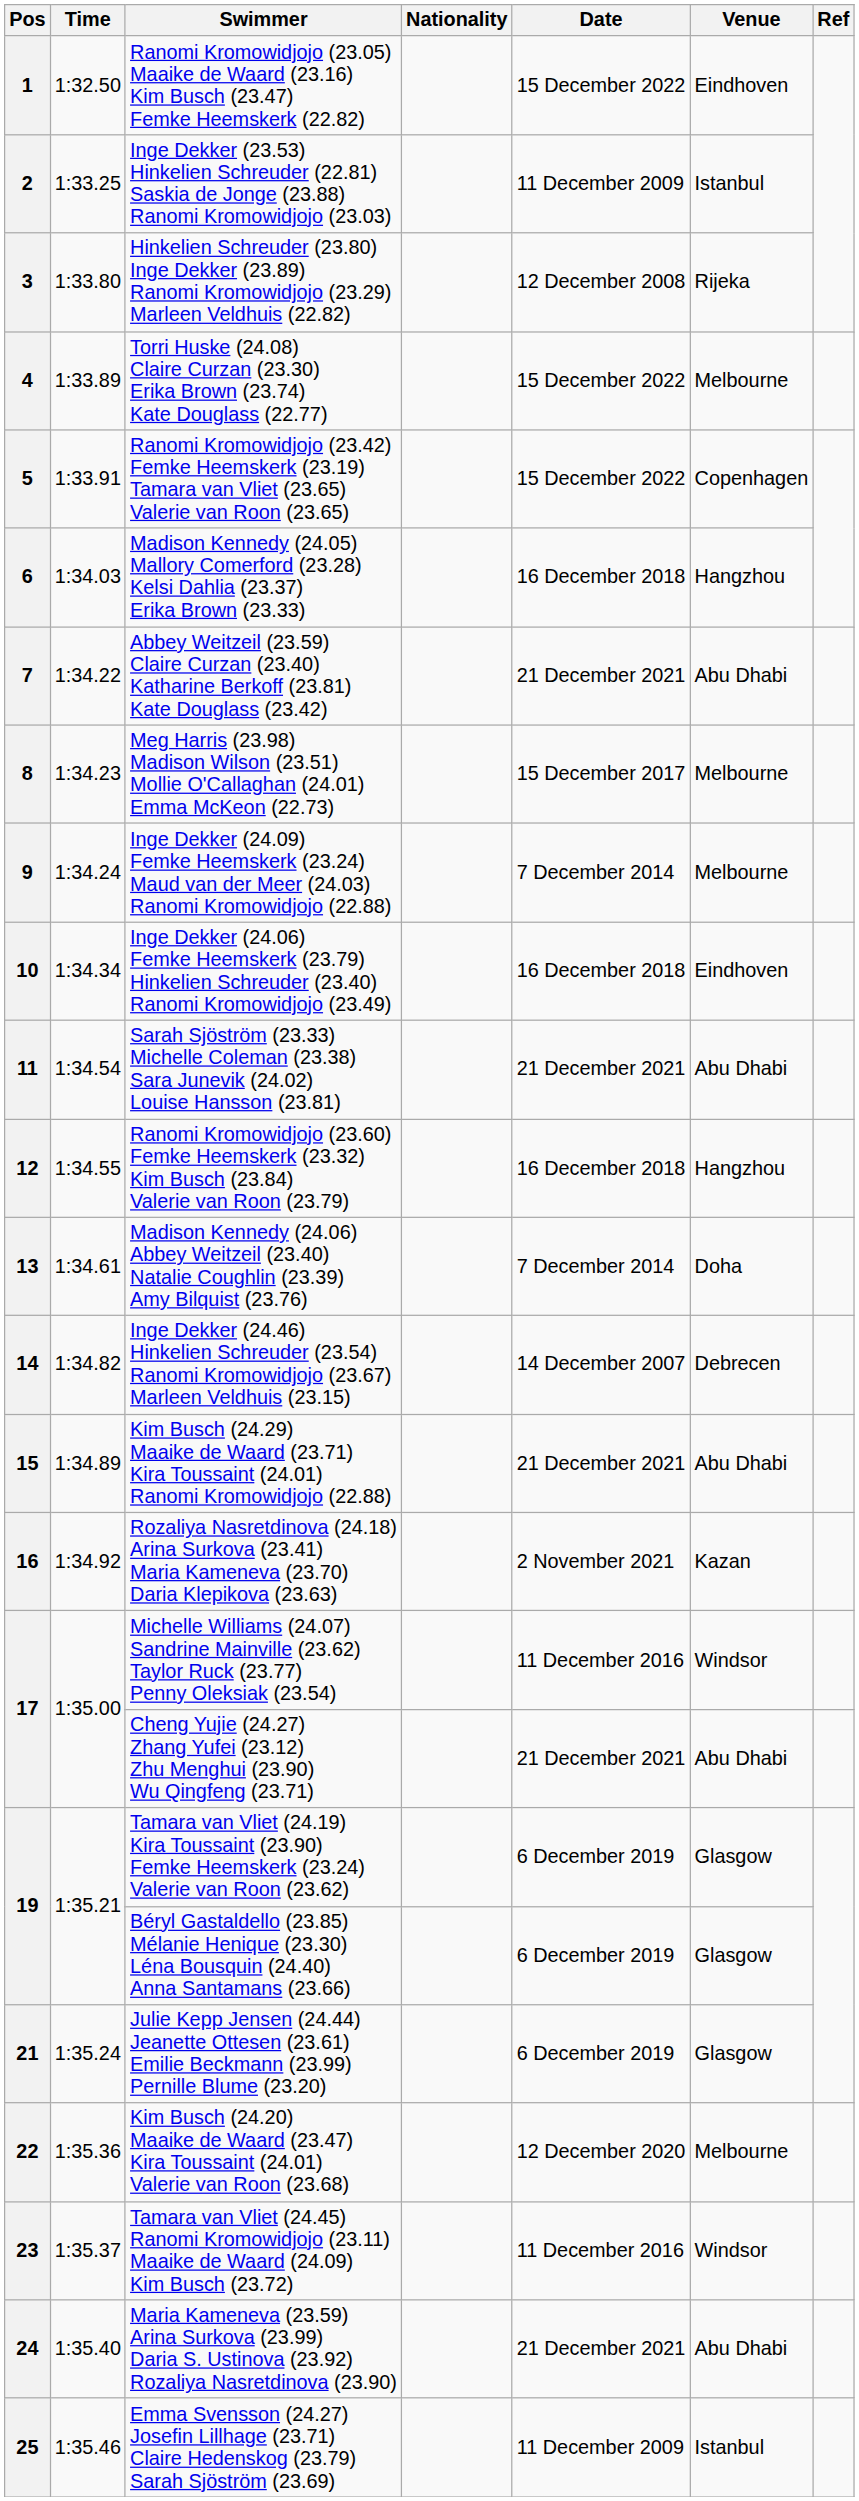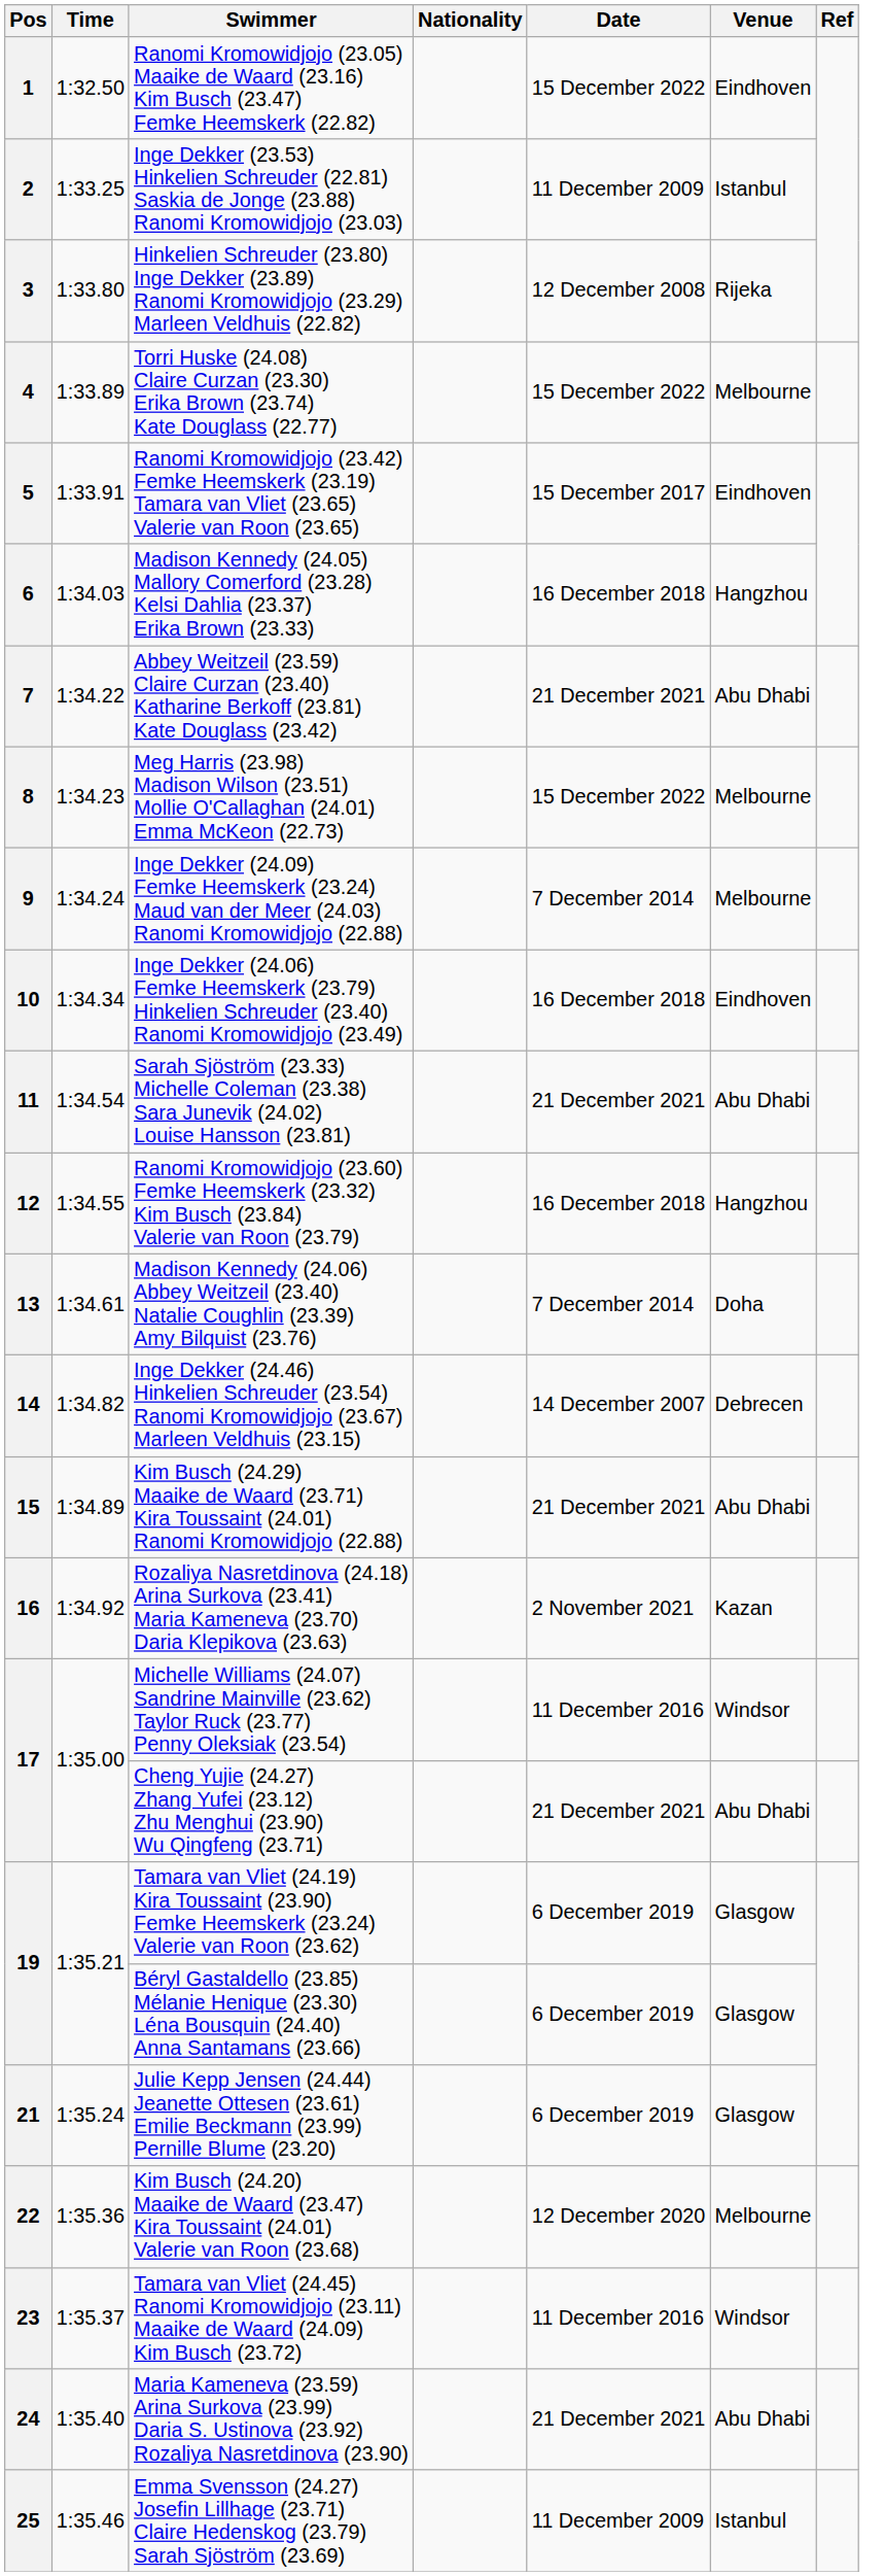 <table class="wikitable">
 <tr>
 <th>Pos</th>
 <th>Time</th>
 <th>Swimmer</th>
 <th>Nationality</th>
 <th>Date</th>
 <th>Venue</th>
 <th>Ref</th>
 </tr>
 <tr>
 <th>1</th>
 <td>1:32.50</td>
 <td><a href='#'>Ranomi Kromowidjojo</a> (23.05)<br><a href='#'>Maaike de Waard</a> (23.16)<br><a href='#'>Kim Busch</a> (23.47)<br><a href='#'>Femke Heemskerk</a> (22.82)</td>
 <td></td>
 <td>15 December 2022</td>
 <td>Eindhoven</td>
 </tr>
 <tr>
 <th>2</th>
 <td>1:33.25</td>
 <td><a href='#'>Inge Dekker</a> (23.53)<br><a href='#'>Hinkelien Schreuder</a> (22.81)<br><a href='#'>Saskia de Jonge</a> (23.88)<br><a href='#'>Ranomi Kromowidjojo</a> (23.03)</td>
 <td></td>
 <td>11 December 2009</td>
 <td>Istanbul</td>
 </tr>
 <tr>
 <th>3</th>
 <td>1:33.80</td>
 <td><a href='#'>Hinkelien Schreuder</a> (23.80)<br><a href='#'>Inge Dekker</a> (23.89)<br><a href='#'>Ranomi Kromowidjojo</a> (23.29)<br><a href='#'>Marleen Veldhuis</a> (22.82)</td>
 <td></td>
 <td>12 December 2008</td>
 <td>Rijeka</td>
 </tr>
 <tr>
 <th>4</th>
 <td>1:33.89</td>
 <td><a href='#'>Torri Huske</a> (24.08)<br><a href='#'>Claire Curzan</a> (23.30)<br><a href='#'>Erika Brown</a> (23.74)<br><a href='#'>Kate Douglass</a> (22.77)</td>
 <td></td>
 <td>15 December 2022</td>
 <td>Melbourne</td>
 <td></td>
 </tr>
 <tr>
 <th>5</th>
 <td>1:33.91</td>
 <td><a href='#'>Ranomi Kromowidjojo</a> (23.42)<br><a href='#'>Femke Heemskerk</a> (23.19)<br><a href='#'>Tamara van Vliet</a> (23.65)<br><a href='#'>Valerie van Roon</a> (23.65)</td>
 <td></td>
-<td>15 December 2022</td>
-<td>Copenhagen</td>
+<td>15 December 2017</td>
+<td>Eindhoven</td>
 </tr>
 <tr>
 <th>6</th>
 <td>1:34.03</td>
 <td><a href='#'>Madison Kennedy</a> (24.05) <br><a href='#'>Mallory Comerford</a> (23.28)<br><a href='#'>Kelsi Dahlia</a> (23.37)<br><a href='#'>Erika Brown</a> (23.33)</td>
 <td></td>
 <td>16 December 2018</td>
 <td>Hangzhou</td>
 </tr>
 <tr>
 <th>7</th>
 <td>1:34.22</td>
 <td><a href='#'>Abbey Weitzeil</a> (23.59)<br><a href='#'>Claire Curzan</a> (23.40)<br><a href='#'>Katharine Berkoff</a> (23.81)<br><a href='#'>Kate Douglass</a> (23.42)</td>
 <td></td>
 <td>21 December 2021</td>
 <td>Abu Dhabi</td>
 <td></td>
 </tr>
 <tr>
 <th>8</th>
 <td>1:34.23</td>
 <td><a href='#'>Meg Harris</a> (23.98)<br><a href='#'>Madison Wilson</a> (23.51)<br><a href='#'>Mollie O'Callaghan</a> (24.01)<br><a href='#'>Emma McKeon</a> (22.73)</td>
 <td></td>
-<td>15 December 2017</td>
+<td>15 December 2022</td>
 <td>Melbourne</td>
 <td></td>
 </tr>
 <tr>
 <th>9</th>
 <td>1:34.24</td>
 <td><a href='#'>Inge Dekker</a> (24.09)<br><a href='#'>Femke Heemskerk</a> (23.24)<br><a href='#'>Maud van der Meer</a> (24.03)<br><a href='#'>Ranomi Kromowidjojo</a> (22.88)</td>
 <td></td>
 <td>7 December 2014</td>
 <td>Melbourne</td>
 <td></td>
 </tr>
 <tr>
 <th>10</th>
 <td>1:34.34</td>
 <td><a href='#'>Inge Dekker</a> (24.06) <br><a href='#'>Femke Heemskerk</a> (23.79)<br><a href='#'>Hinkelien Schreuder</a> (23.40)<br><a href='#'>Ranomi Kromowidjojo</a> (23.49)</td>
 <td></td>
 <td>16 December 2018</td>
 <td>Eindhoven</td>
 <td></td>
 </tr>
 <tr>
 <th>11</th>
 <td>1:34.54</td>
 <td><a href='#'>Sarah Sjöström</a> (23.33)<br><a href='#'>Michelle Coleman</a> (23.38)<br><a href='#'>Sara Junevik</a> (24.02)<br><a href='#'>Louise Hansson</a> (23.81)</td>
 <td></td>
 <td>21 December 2021</td>
 <td>Abu Dhabi</td>
 <td></td>
 </tr>
 <tr>
 <th>12</th>
 <td>1:34.55</td>
 <td><a href='#'>Ranomi Kromowidjojo</a> (23.60)<br><a href='#'>Femke Heemskerk</a> (23.32)<br><a href='#'>Kim Busch</a> (23.84)<br><a href='#'>Valerie van Roon</a> (23.79)</td>
 <td></td>
 <td>16 December 2018</td>
 <td>Hangzhou</td>
 <td></td>
 </tr>
 <tr>
 <th>13</th>
 <td>1:34.61</td>
 <td><a href='#'>Madison Kennedy</a> (24.06)<br><a href='#'>Abbey Weitzeil</a> (23.40)<br><a href='#'>Natalie Coughlin</a> (23.39)<br><a href='#'>Amy Bilquist</a> (23.76)</td>
 <td></td>
 <td>7 December 2014</td>
 <td>Doha</td>
 <td></td>
 </tr>
 <tr>
 <th>14</th>
 <td>1:34.82</td>
 <td><a href='#'>Inge Dekker</a> (24.46)<br><a href='#'>Hinkelien Schreuder</a> (23.54)<br><a href='#'>Ranomi Kromowidjojo</a> (23.67)<br><a href='#'>Marleen Veldhuis</a> (23.15)</td>
 <td></td>
 <td>14 December 2007</td>
 <td>Debrecen</td>
 <td></td>
 </tr>
 <tr>
 <th>15</th>
 <td>1:34.89</td>
 <td><a href='#'>Kim Busch</a> (24.29)<br><a href='#'>Maaike de Waard</a> (23.71)<br><a href='#'>Kira Toussaint</a> (24.01)<br><a href='#'>Ranomi Kromowidjojo</a> (22.88)</td>
 <td></td>
 <td>21 December 2021</td>
 <td>Abu Dhabi</td>
 <td></td>
 </tr>
 <tr>
 <th>16</th>
 <td>1:34.92</td>
 <td><a href='#'>Rozaliya Nasretdinova</a> (24.18)<br><a href='#'>Arina Surkova</a> (23.41)<br><a href='#'>Maria Kameneva</a> (23.70)<br><a href='#'>Daria Klepikova</a> (23.63)</td>
 <td></td>
 <td>2 November 2021</td>
 <td>Kazan</td>
 <td></td>
 </tr>
 <tr>
 <th rowspan=2>17</th>
 <td rowspan=2>1:35.00</td>
 <td><a href='#'>Michelle Williams</a> (24.07)<br><a href='#'>Sandrine Mainville</a> (23.62)<br><a href='#'>Taylor Ruck</a> (23.77)<br><a href='#'>Penny Oleksiak</a> (23.54)</td>
 <td></td>
 <td>11 December 2016</td>
 <td>Windsor</td>
 <td></td>
 </tr>
 <tr>
 <td><a href='#'>Cheng Yujie</a> (24.27)<br><a href='#'>Zhang Yufei</a> (23.12)<br><a href='#'>Zhu Menghui</a> (23.90)<br><a href='#'>Wu Qingfeng</a> (23.71)</td>
 <td></td>
 <td>21 December 2021</td>
 <td>Abu Dhabi</td>
 <td></td>
 </tr>
 <tr>
 <th rowspan=2>19</th>
 <td rowspan=2>1:35.21</td>
 <td><a href='#'>Tamara van Vliet</a> (24.19)<br><a href='#'>Kira Toussaint</a> (23.90)<br><a href='#'>Femke Heemskerk</a> (23.24)<br><a href='#'>Valerie van Roon</a> (23.62)</td>
 <td></td>
 <td>6 December 2019</td>
 <td>Glasgow</td>
 </tr>
 <tr>
 <td><a href='#'>Béryl Gastaldello</a> (23.85)<br><a href='#'>Mélanie Henique</a> (23.30)<br><a href='#'>Léna Bousquin</a> (24.40)<br><a href='#'>Anna Santamans</a> (23.66)</td>
 <td></td>
 <td>6 December 2019</td>
 <td>Glasgow</td>
 </tr>
 <tr>
 <th>21</th>
 <td>1:35.24</td>
 <td><a href='#'>Julie Kepp Jensen</a> (24.44)<br><a href='#'>Jeanette Ottesen</a> (23.61)<br><a href='#'>Emilie Beckmann</a> (23.99)<br><a href='#'>Pernille Blume</a> (23.20)</td>
 <td></td>
 <td>6 December 2019</td>
 <td>Glasgow</td>
 </tr>
 <tr>
 <th>22</th>
 <td>1:35.36</td>
 <td><a href='#'>Kim Busch</a> (24.20)<br><a href='#'>Maaike de Waard</a> (23.47)<br><a href='#'>Kira Toussaint</a> (24.01)<br><a href='#'>Valerie van Roon</a> (23.68)</td>
 <td></td>
 <td>12 December 2020</td>
 <td>Melbourne</td>
 <td></td>
 </tr>
 <tr>
 <th>23</th>
 <td>1:35.37</td>
 <td><a href='#'>Tamara van Vliet</a> (24.45)<br><a href='#'>Ranomi Kromowidjojo</a> (23.11)<br><a href='#'>Maaike de Waard</a> (24.09)<br><a href='#'>Kim Busch</a> (23.72)</td>
 <td></td>
 <td>11 December 2016</td>
 <td>Windsor</td>
 <td></td>
 </tr>
 <tr>
 <th>24</th>
 <td>1:35.40</td>
 <td><a href='#'>Maria Kameneva</a> (23.59)<br><a href='#'>Arina Surkova</a> (23.99)<br><a href='#'>Daria S. Ustinova</a> (23.92)<br><a href='#'>Rozaliya Nasretdinova</a> (23.90)</td>
 <td></td>
 <td>21 December 2021</td>
 <td>Abu Dhabi</td>
 <td></td>
 </tr>
 <tr>
 <th>25</th>
 <td>1:35.46</td>
 <td><a href='#'>Emma Svensson</a> (24.27)<br><a href='#'>Josefin Lillhage</a> (23.71)<br><a href='#'>Claire Hedenskog</a> (23.79)<br><a href='#'>Sarah Sjöström</a> (23.69)</td>
 <td></td>
 <td>11 December 2009</td>
 <td>Istanbul</td>
 <td></td>
 </tr>
 </table>
